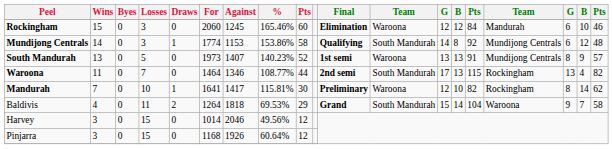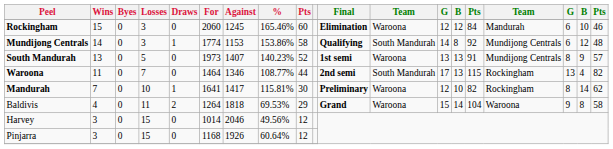 <table style="font-size: 85%; text-align: left;" class="wikitable">
 <tr>
 <th style="color:crimson">Peel</th>
 <th style="color:crimson">Wins</th>
 <th style="color:crimson">Byes</th>
 <th style="color:crimson">Losses</th>
 <th style="color:crimson">Draws</th>
 <th style="color:crimson">For</th>
 <th style="color:crimson">Against</th>
 <th style="color:crimson">%</th>
 <th style="color:crimson">Pts</th>
 <th></th>
 <th style="color:green">Final</th>
 <th style="color:green">Team</th>
 <th style="color:green">G</th>
 <th style="color:green">B</th>
 <th style="color:green">Pts</th>
 <th style="color:green">Team</th>
 <th style="color:green">G</th>
 <th style="color:green">B</th>
 <th style="color:green">Pts</th>
 </tr>
 <tr>
 </tr>
 <tr>
 </tr>
 <tr>
 <td><strong>	Rockingham	</strong></td>
 <td>15</td>
 <td>0</td>
 <td>3</td>
 <td>0</td>
 <td>2060</td>
 <td>1245</td>
 <td>165.46%</td>
 <td>60</td>
 <td></td>
 <td><strong>Elimination</strong></td>
 <td>Waroona</td>
 <td>12</td>
 <td>12</td>
 <td>84</td>
 <td>Mandurah</td>
 <td>6</td>
 <td>10</td>
 <td>46</td>
 </tr>
 <tr>
 <td><strong>	Mundijong Centrals	</strong></td>
 <td>14</td>
 <td>0</td>
 <td>3</td>
 <td>1</td>
 <td>1774</td>
 <td>1153</td>
 <td>153.86%</td>
 <td>58</td>
 <td></td>
 <td><strong>Qualifying</strong></td>
 <td>South Mandurah</td>
 <td>14</td>
 <td>8</td>
 <td>92</td>
 <td>Mundijong Centrals</td>
 <td>6</td>
 <td>12</td>
 <td>48</td>
 </tr>
 <tr>
 <td><strong>	South Mandurah	</strong></td>
 <td>13</td>
 <td>0</td>
 <td>5</td>
 <td>0</td>
 <td>1973</td>
 <td>1407</td>
 <td>140.23%</td>
 <td>52</td>
 <td></td>
 <td><strong>1st semi</strong></td>
 <td>Waroona</td>
 <td>13</td>
 <td>13</td>
 <td>91</td>
 <td>Mundijong Centrals</td>
 <td>8</td>
 <td>9</td>
 <td>57</td>
 </tr>
 <tr>
 <td><strong>	Waroona	</strong></td>
 <td>11</td>
 <td>0</td>
 <td>7</td>
 <td>0</td>
 <td>1464</td>
 <td>1346</td>
 <td>108.77%</td>
 <td>44</td>
 <td></td>
 <td><strong>2nd semi</strong></td>
 <td>South Mandurah</td>
 <td>17</td>
 <td>13</td>
 <td>115</td>
 <td>Rockingham</td>
 <td>13</td>
 <td>4</td>
 <td>82</td>
 </tr>
 <tr>
 <td><strong>	Mandurah	</strong></td>
 <td>7</td>
 <td>0</td>
 <td>10</td>
 <td>1</td>
 <td>1641</td>
 <td>1417</td>
 <td>115.81%</td>
 <td>30</td>
 <td></td>
 <td><strong>Preliminary</strong></td>
 <td>Waroona</td>
 <td>12</td>
 <td>10</td>
 <td>82</td>
 <td>Rockingham</td>
 <td>8</td>
 <td>14</td>
 <td>62</td>
 </tr>
 <tr>
 <td>Baldivis</td>
 <td>4</td>
 <td>0</td>
 <td>11</td>
 <td>2</td>
 <td>1264</td>
 <td>1818</td>
 <td>69.53%</td>
 <td>29</td>
 <td></td>
 <td><strong>Grand</strong></td>
-<td>South Mandurah</td>
+<td>Waroona</td>
 <td>15</td>
 <td>14</td>
 <td>104</td>
 <td>Waroona</td>
 <td>9</td>
-<td>7</td>
+<td>8</td>
 <td>58</td>
 </tr>
 <tr>
 <td>Harvey</td>
 <td>3</td>
 <td>0</td>
 <td>15</td>
 <td>0</td>
 <td>1014</td>
 <td>2046</td>
 <td>49.56%</td>
 <td>12</td>
 <td></td>
 </tr>
 <tr>
 <td>Pinjarra</td>
 <td>3</td>
 <td>0</td>
 <td>15</td>
 <td>0</td>
 <td>1168</td>
 <td>1926</td>
 <td>60.64%</td>
 <td>12</td>
 <td></td>
 </tr>
 <tr>
 </tr>
 </table>
